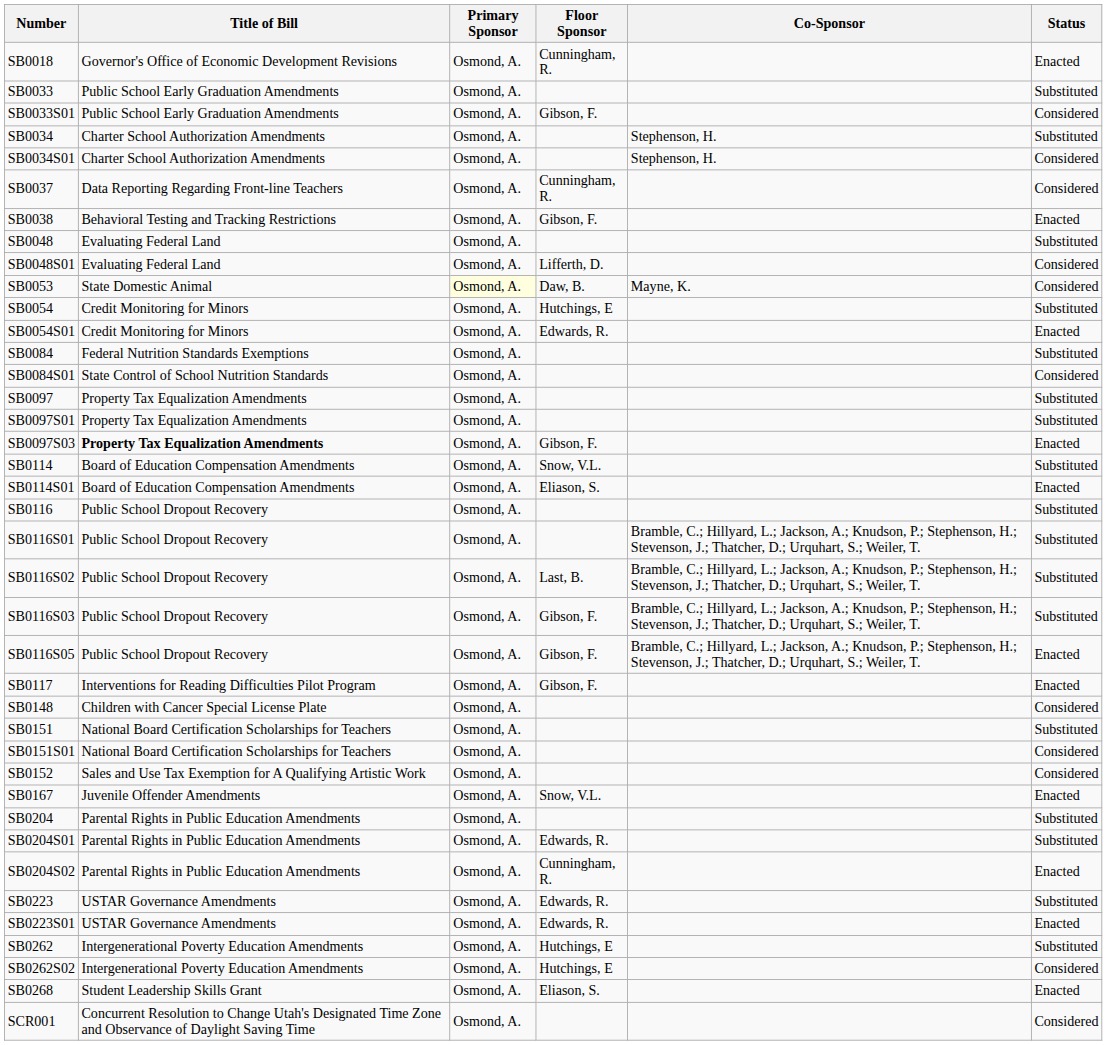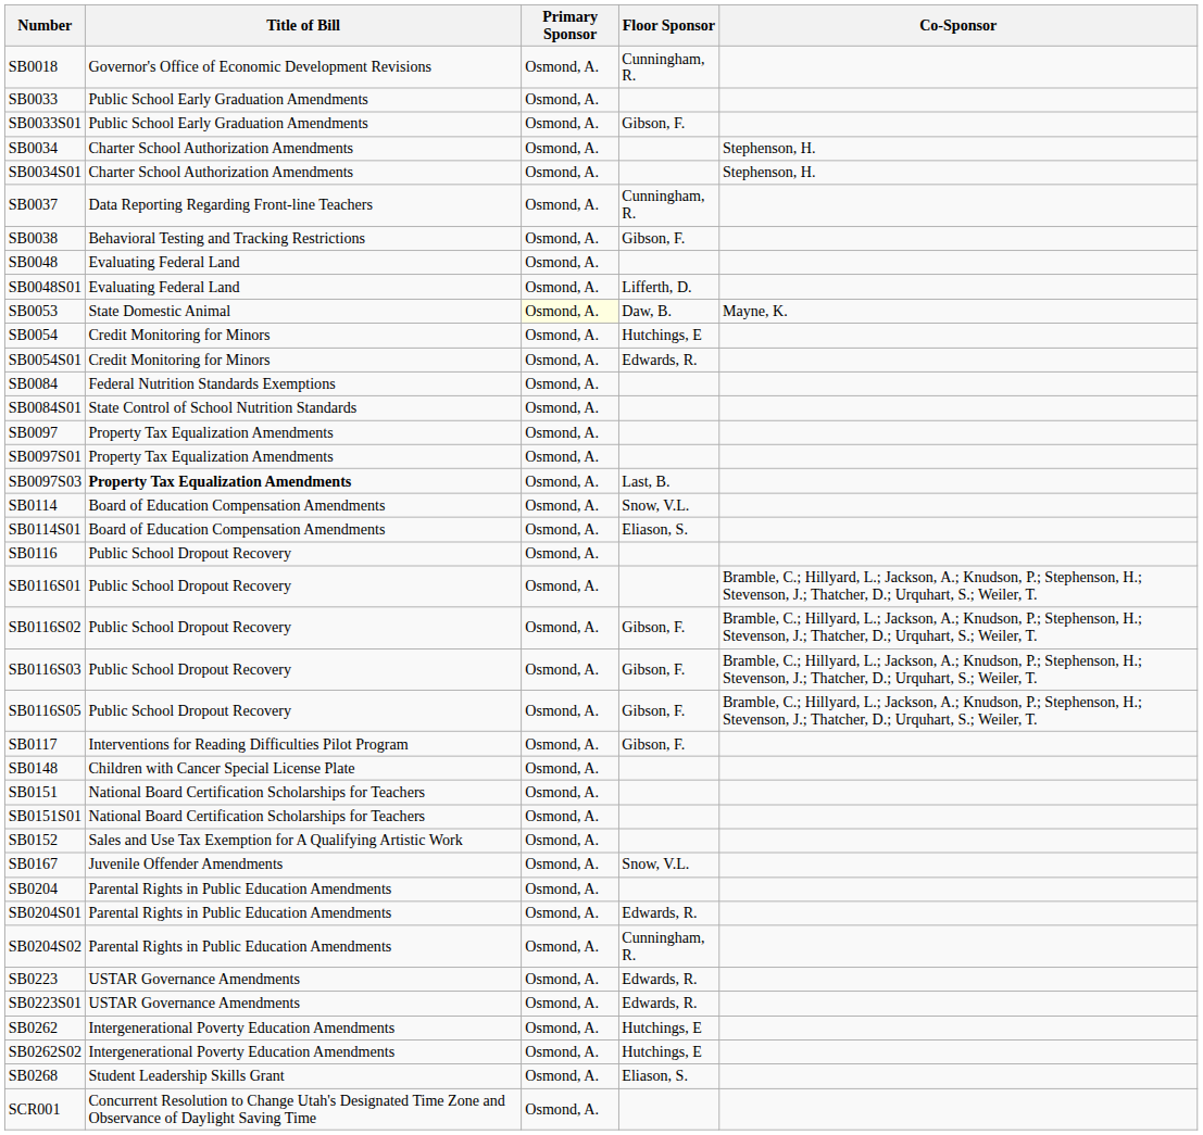 <table class="wikitable">
 <tr>
 <th>Number</th>
 <th>Title of Bill</th>
 <th>Primary Sponsor</th>
 <th>Floor Sponsor</th>
 <th>Co-Sponsor</th>
-<th>Status</th>
 </tr>
 <tr>
 <td>SB0018</td>
 <td>Governor's Office of Economic Development Revisions</td>
 <td>Osmond, A.</td>
 <td>Cunningham, R.</td>
 <td></td>
-<td>Enacted</td>
 </tr>
 <tr>
 <td>SB0033</td>
 <td>Public School Early Graduation Amendments</td>
 <td>Osmond, A.</td>
 <td></td>
 <td></td>
-<td>Substituted</td>
 </tr>
 <tr>
 <td>SB0033S01</td>
 <td>Public School Early Graduation Amendments</td>
 <td>Osmond, A.</td>
 <td>Gibson, F.</td>
 <td></td>
-<td>Considered</td>
 </tr>
 <tr>
 <td>SB0034</td>
 <td>Charter School Authorization Amendments</td>
 <td>Osmond, A.</td>
 <td></td>
 <td>Stephenson, H.</td>
-<td>Substituted</td>
 </tr>
 <tr>
 <td>SB0034S01</td>
 <td>Charter School Authorization Amendments</td>
 <td>Osmond, A.</td>
 <td></td>
 <td>Stephenson, H.</td>
-<td>Considered</td>
 </tr>
 <tr>
 <td>SB0037</td>
 <td>Data Reporting Regarding Front-line Teachers</td>
 <td>Osmond, A.</td>
 <td>Cunningham, R.</td>
 <td></td>
-<td>Considered</td>
 </tr>
 <tr>
 <td>SB0038</td>
 <td>Behavioral Testing and Tracking Restrictions</td>
 <td>Osmond, A.</td>
 <td>Gibson, F.</td>
 <td></td>
-<td>Enacted</td>
 </tr>
 <tr>
 <td>SB0048</td>
 <td>Evaluating Federal Land</td>
 <td>Osmond, A.</td>
 <td></td>
 <td></td>
-<td>Substituted</td>
 </tr>
 <tr>
 <td>SB0048S01</td>
 <td>Evaluating Federal Land</td>
 <td>Osmond, A.</td>
 <td>Lifferth, D.</td>
 <td></td>
-<td>Considered</td>
 </tr>
 <tr>
 <td>SB0053</td>
 <td>State Domestic Animal</td>
 <td style="background: lightyellow;">Osmond, A.</td>
 <td>Daw, B.</td>
 <td>Mayne, K.</td>
-<td>Considered</td>
 </tr>
 <tr>
 <td>SB0054</td>
 <td>Credit Monitoring for Minors</td>
 <td>Osmond, A.</td>
 <td>Hutchings, E</td>
 <td></td>
-<td>Substituted</td>
 </tr>
 <tr>
 <td>SB0054S01</td>
 <td>Credit Monitoring for Minors</td>
 <td>Osmond, A.</td>
 <td>Edwards, R.</td>
 <td></td>
-<td>Enacted</td>
 </tr>
 <tr>
 <td>SB0084</td>
 <td>Federal Nutrition Standards Exemptions</td>
 <td>Osmond, A.</td>
 <td></td>
 <td></td>
-<td>Substituted</td>
 </tr>
 <tr>
 <td>SB0084S01</td>
 <td>State Control of School Nutrition Standards</td>
 <td>Osmond, A.</td>
 <td></td>
 <td></td>
-<td>Considered</td>
 </tr>
 <tr>
 <td>SB0097</td>
 <td>Property Tax Equalization Amendments</td>
 <td>Osmond, A.</td>
 <td></td>
 <td></td>
-<td>Substituted</td>
 </tr>
 <tr>
 <td>SB0097S01</td>
 <td>Property Tax Equalization Amendments</td>
 <td>Osmond, A.</td>
 <td></td>
 <td></td>
-<td>Substituted</td>
 </tr>
 <tr>
 <td>SB0097S03</td>
 <td><strong>Property Tax Equalization Amendments</strong></td>
 <td>Osmond, A.</td>
-<td>Gibson, F.</td>
+<td>Last, B.</td>
 <td></td>
-<td>Enacted</td>
 </tr>
 <tr>
 <td>SB0114</td>
 <td>Board of Education Compensation Amendments</td>
 <td>Osmond, A.</td>
 <td>Snow, V.L.</td>
 <td></td>
-<td>Substituted</td>
 </tr>
 <tr>
 <td>SB0114S01</td>
 <td>Board of Education Compensation Amendments</td>
 <td>Osmond, A.</td>
 <td>Eliason, S.</td>
 <td></td>
-<td>Enacted</td>
 </tr>
 <tr>
 <td>SB0116</td>
 <td>Public School Dropout Recovery</td>
 <td>Osmond, A.</td>
 <td></td>
 <td></td>
-<td>Substituted</td>
 </tr>
 <tr>
 <td>SB0116S01</td>
 <td>Public School Dropout Recovery</td>
 <td>Osmond, A.</td>
 <td></td>
 <td>Bramble, C.; Hillyard, L.; Jackson, A.; Knudson, P.; Stephenson, H.; Stevenson, J.; Thatcher, D.; Urquhart, S.; Weiler, T.</td>
-<td>Substituted</td>
 </tr>
 <tr>
 <td>SB0116S02</td>
 <td>Public School Dropout Recovery</td>
 <td>Osmond, A.</td>
-<td>Last, B.</td>
+<td>Gibson, F.</td>
 <td>Bramble, C.; Hillyard, L.; Jackson, A.; Knudson, P.; Stephenson, H.; Stevenson, J.; Thatcher, D.; Urquhart, S.; Weiler, T.</td>
-<td>Substituted</td>
 </tr>
 <tr>
 <td>SB0116S03</td>
 <td>Public School Dropout Recovery</td>
 <td>Osmond, A.</td>
 <td>Gibson, F.</td>
 <td>Bramble, C.; Hillyard, L.; Jackson, A.; Knudson, P.; Stephenson, H.; Stevenson, J.; Thatcher, D.; Urquhart, S.; Weiler, T.</td>
-<td>Substituted</td>
 </tr>
 <tr>
 <td>SB0116S05</td>
 <td>Public School Dropout Recovery</td>
 <td>Osmond, A.</td>
 <td>Gibson, F.</td>
 <td>Bramble, C.; Hillyard, L.; Jackson, A.; Knudson, P.; Stephenson, H.; Stevenson, J.; Thatcher, D.; Urquhart, S.; Weiler, T.</td>
-<td>Enacted</td>
 </tr>
 <tr>
 <td>SB0117</td>
 <td>Interventions for Reading Difficulties Pilot Program</td>
 <td>Osmond, A.</td>
 <td>Gibson, F.</td>
 <td></td>
-<td>Enacted</td>
 </tr>
 <tr>
 <td>SB0148</td>
 <td>Children with Cancer Special License Plate</td>
 <td>Osmond, A.</td>
 <td></td>
 <td></td>
-<td>Considered</td>
 </tr>
 <tr>
 <td>SB0151</td>
 <td>National Board Certification Scholarships for Teachers</td>
 <td>Osmond, A.</td>
 <td></td>
 <td></td>
-<td>Substituted</td>
 </tr>
 <tr>
 <td>SB0151S01</td>
 <td>National Board Certification Scholarships for Teachers</td>
 <td>Osmond, A.</td>
 <td></td>
 <td></td>
-<td>Considered</td>
 </tr>
 <tr>
 <td>SB0152</td>
 <td>Sales and Use Tax Exemption for A Qualifying Artistic Work</td>
 <td>Osmond, A.</td>
 <td></td>
 <td></td>
-<td>Considered</td>
 </tr>
 <tr>
 <td>SB0167</td>
 <td>Juvenile Offender Amendments</td>
 <td>Osmond, A.</td>
 <td>Snow, V.L.</td>
 <td></td>
-<td>Enacted</td>
 </tr>
 <tr>
 <td>SB0204</td>
 <td>Parental Rights in Public Education Amendments</td>
 <td>Osmond, A.</td>
 <td></td>
 <td></td>
-<td>Substituted</td>
 </tr>
 <tr>
 <td>SB0204S01</td>
 <td>Parental Rights in Public Education Amendments</td>
 <td>Osmond, A.</td>
 <td>Edwards, R.</td>
 <td></td>
-<td>Substituted</td>
 </tr>
 <tr>
 <td>SB0204S02</td>
 <td>Parental Rights in Public Education Amendments</td>
 <td>Osmond, A.</td>
 <td>Cunningham, R.</td>
 <td></td>
-<td>Enacted</td>
 </tr>
 <tr>
 <td>SB0223</td>
 <td>USTAR Governance Amendments</td>
 <td>Osmond, A.</td>
 <td>Edwards, R.</td>
 <td></td>
-<td>Substituted</td>
 </tr>
 <tr>
 <td>SB0223S01</td>
 <td>USTAR Governance Amendments</td>
 <td>Osmond, A.</td>
 <td>Edwards, R.</td>
 <td></td>
-<td>Enacted</td>
 </tr>
 <tr>
 <td>SB0262</td>
 <td>Intergenerational Poverty Education Amendments</td>
 <td>Osmond, A.</td>
 <td>Hutchings, E</td>
 <td></td>
-<td>Substituted</td>
 </tr>
 <tr>
 <td>SB0262S02</td>
 <td>Intergenerational Poverty Education Amendments</td>
 <td>Osmond, A.</td>
 <td>Hutchings, E</td>
 <td></td>
-<td>Considered</td>
 </tr>
 <tr>
 <td>SB0268</td>
 <td>Student Leadership Skills Grant</td>
 <td>Osmond, A.</td>
 <td>Eliason, S.</td>
 <td></td>
-<td>Enacted</td>
 </tr>
 <tr>
 <td>SCR001</td>
 <td>Concurrent Resolution to Change Utah's Designated Time Zone and Observance of Daylight Saving Time</td>
 <td>Osmond, A.</td>
 <td></td>
 <td></td>
-<td>Considered</td>
 </tr>
 </table>
